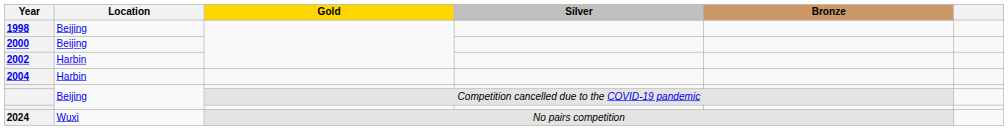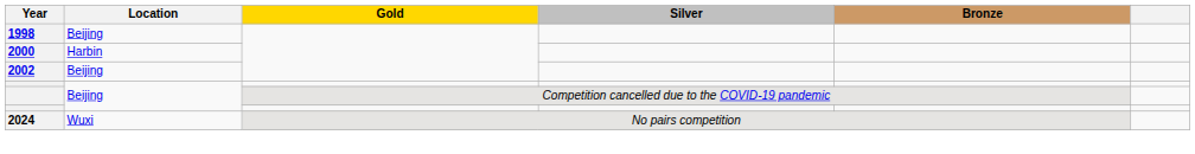 <table class="wikitable unsortable" style="text-align:left; width:80%">
 <tr>
 <th scope="col" style="text-align:center; width:5%">Year</th>
 <th scope="col" style="text-align:center; width:15%">Location</th>
 <th scope="col" style="text-align:center; width:25%; background:gold">Gold</th>
 <th scope="col" style="text-align:center; width:25%; background:silver">Silver</th>
 <th scope="col" style="text-align:center; width:25%; background:#c96">Bronze</th>
 <th scope="col" style="text-align:center; width:5%"></th>
 </tr>
 <tr>
 <th scope="row" style="text-align:left"><a href='#'>1998</a></th>
 <td><a href='#'>Beijing</a></td>
 <td rowspan="3"></td>
 <td></td>
 <td></td>
 <td></td>
 </tr>
 <tr>
 <th scope="row" style="text-align:left"><a href='#'>2000</a></th>
-<td><a href='#'>Beijing</a></td>
+<td><a href='#'>Harbin</a></td>
 <td></td>
 <td></td>
 <td></td>
 </tr>
 <tr>
 <th scope="row" style="text-align:left"><a href='#'>2002</a></th>
-<td><a href='#'>Harbin</a></td>
-<td></td>
-<td></td>
-<td></td>
-</tr>
-<tr>
-<th scope="row" style="text-align:left"><a href='#'>2004</a></th>
-<td><a href='#'>Harbin</a></td>
-<td></td>
+<td><a href='#'>Beijing</a></td>
 <td></td>
 <td></td>
 <td></td>
 </tr>
 <tr>
 <th scope="row" style="text-align:left"></th>
 <td rowspan="3"><a href='#'>Beijing</a></td>
 <td></td>
 <td></td>
 <td></td>
 <td></td>
 </tr>
 <tr>
 <th scope="row" style="text-align:left"></th>
 <td colspan="3" align="center" bgcolor="e5e4e2"><em>Competition cancelled due to the <a href='#'>COVID-19 pandemic</a></em></td>
 <td></td>
 </tr>
 <tr>
 <th scope="row" style="text-align:left"></th>
 <td></td>
 <td></td>
 <td></td>
 <td></td>
 </tr>
 <tr>
 <th scope="row" style="text-align:left">2024</th>
 <td><a href='#'>Wuxi</a></td>
 <td colspan="3" align="center" bgcolor="e5e4e2"><em>No pairs competition</em></td>
 <td></td>
 </tr>
 </table>
